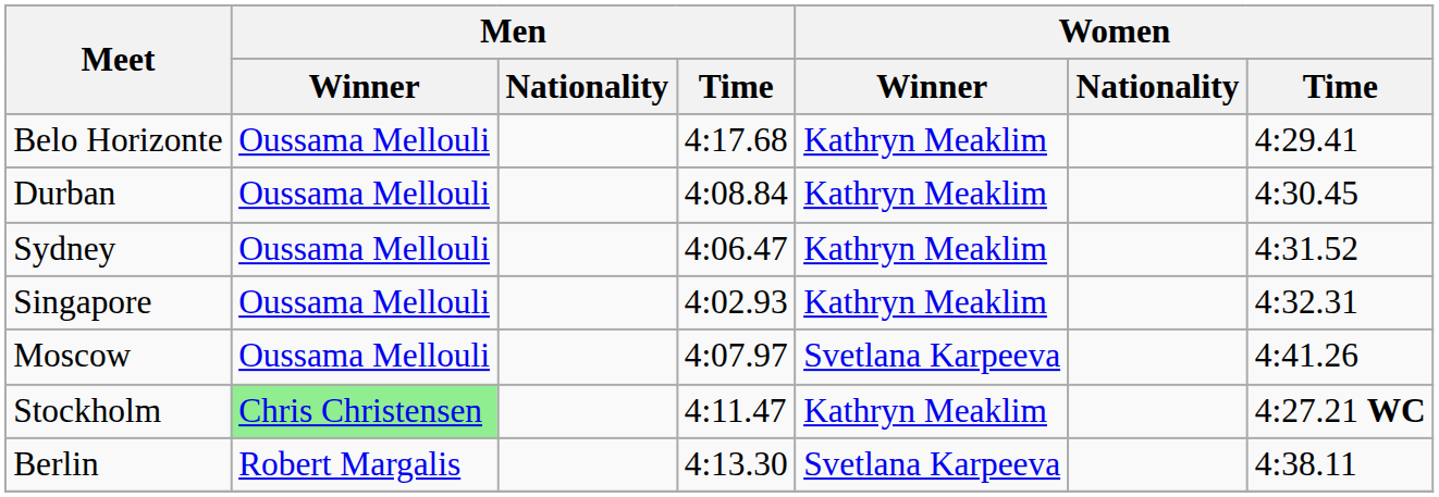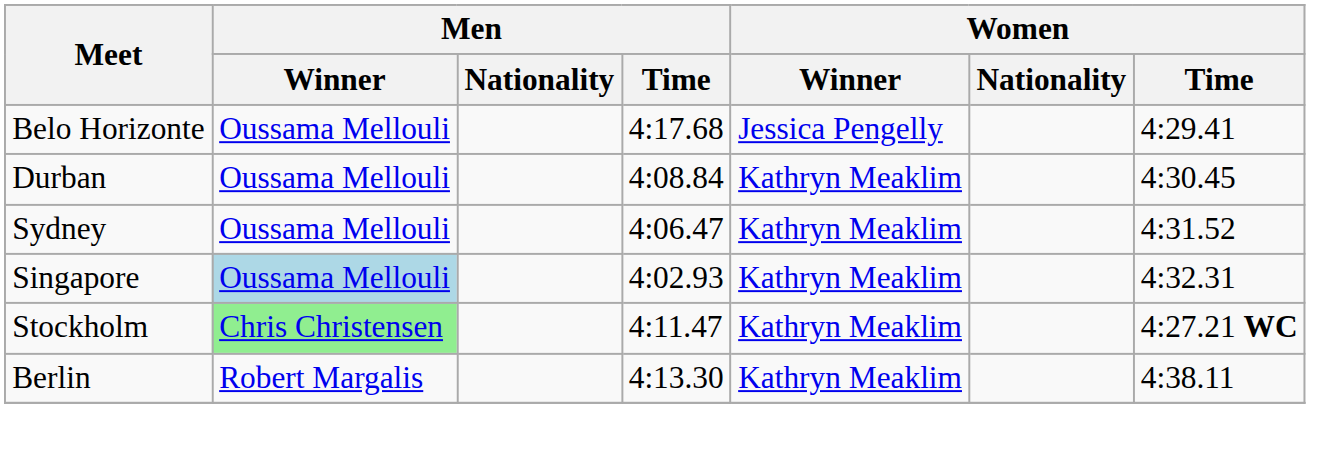 <table class="wikitable">
 <tr>
 <th rowspan="2">Meet</th>
 <th colspan="3">Men</th>
 <th colspan="3">Women</th>
 </tr>
 <tr>
 <th>Winner</th>
 <th>Nationality</th>
 <th>Time</th>
 <th>Winner</th>
 <th>Nationality</th>
 <th>Time</th>
 </tr>
 <tr>
 <td>Belo Horizonte</td>
 <td><a href='#'>Oussama Mellouli</a></td>
 <td></td>
 <td>4:17.68</td>
-<td><a href='#'>Kathryn Meaklim</a></td>
+<td><a href='#'>Jessica Pengelly</a></td>
 <td></td>
 <td>4:29.41</td>
 </tr>
 <tr>
 <td>Durban</td>
 <td><a href='#'>Oussama Mellouli</a></td>
 <td></td>
 <td>4:08.84</td>
 <td><a href='#'>Kathryn Meaklim</a></td>
 <td></td>
 <td>4:30.45</td>
 </tr>
 <tr>
 <td>Sydney</td>
 <td><a href='#'>Oussama Mellouli</a></td>
 <td></td>
 <td>4:06.47</td>
 <td><a href='#'>Kathryn Meaklim</a></td>
 <td></td>
 <td>4:31.52</td>
 </tr>
 <tr>
 <td>Singapore</td>
-<td><a href='#'>Oussama Mellouli</a></td>
+<td style="background: lightblue;"><a href='#'>Oussama Mellouli</a></td>
 <td></td>
 <td>4:02.93</td>
 <td><a href='#'>Kathryn Meaklim</a></td>
 <td></td>
 <td>4:32.31</td>
-</tr>
-<tr>
-<td>Moscow</td>
-<td><a href='#'>Oussama Mellouli</a></td>
-<td></td>
-<td>4:07.97</td>
-<td><a href='#'>Svetlana Karpeeva</a></td>
-<td></td>
-<td>4:41.26</td>
 </tr>
 <tr>
 <td>Stockholm</td>
 <td style="background: lightgreen;"><a href='#'>Chris Christensen</a></td>
 <td></td>
 <td>4:11.47</td>
 <td><a href='#'>Kathryn Meaklim</a></td>
 <td></td>
 <td>4:27.21 <strong>WC</strong></td>
 </tr>
 <tr>
 <td>Berlin</td>
 <td><a href='#'>Robert Margalis</a></td>
 <td></td>
 <td>4:13.30</td>
-<td><a href='#'>Svetlana Karpeeva</a></td>
+<td><a href='#'>Kathryn Meaklim</a></td>
 <td></td>
 <td>4:38.11</td>
 </tr>
 <tr>
 </tr>
 </table>
